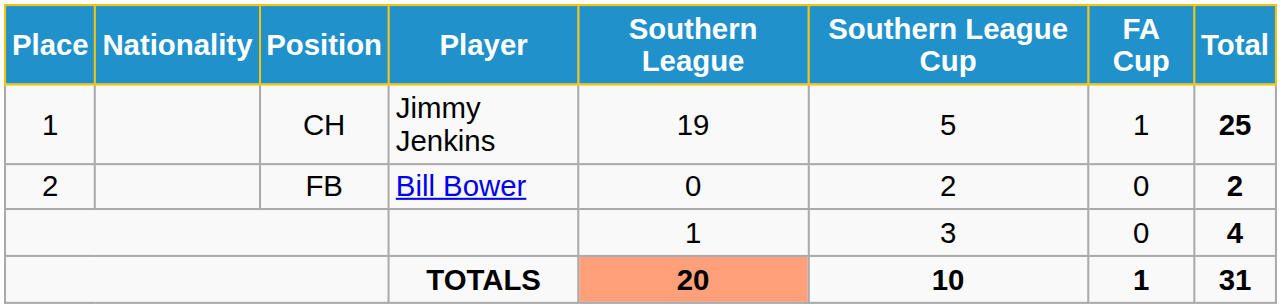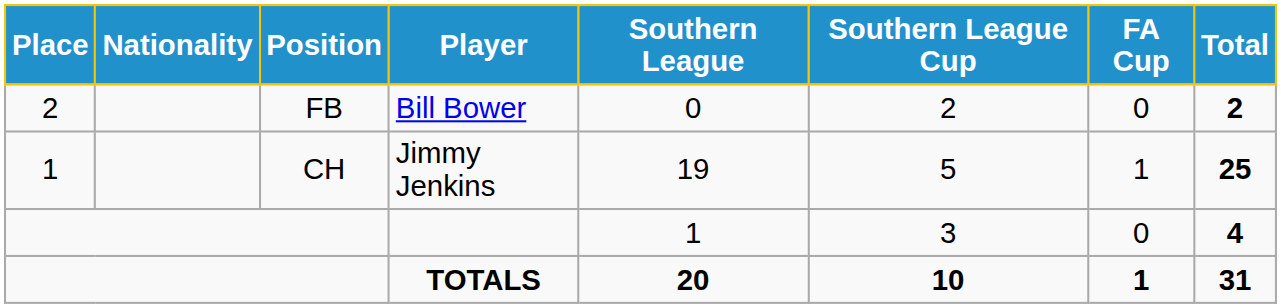 <table class="wikitable" style="text-align:center; font-size:90%; width:100%;">
 <tr>
 <th style="background:#2191CC; color:white; border:1px solid #F7C408; text-align:center;">Place</th>
 <th style="background:#2191CC; color:white; border:1px solid #F7C408; text-align:center;">Nationality</th>
 <th style="background:#2191CC; color:white; border:1px solid #F7C408; text-align:center;">Position</th>
 <th style="background:#2191CC; color:white; border:1px solid #F7C408; text-align:center;">Player</th>
 <th style="background:#2191CC; color:white; border:1px solid #F7C408; text-align:center;">Southern League</th>
 <th style="background:#2191CC; color:white; border:1px solid #F7C408; text-align:center;">Southern League Cup</th>
 <th style="background:#2191CC; color:white; border:1px solid #F7C408; text-align:center;">FA Cup</th>
 <th style="background:#2191CC; color:white; border:1px solid #F7C408; text-align:center;">Total</th>
 </tr>
 <tr>
+<td>2</td>
+<td></td>
+<td>FB</td>
+<td align="left"><a href='#'>Bill Bower</a></td>
+<td>0</td>
+<td>2</td>
+<td>0</td>
+<td><strong>2</strong></td>
+</tr>
+<tr>
 <td>1</td>
 <td></td>
 <td>CH</td>
 <td align="left">Jimmy Jenkins</td>
 <td>19</td>
 <td>5</td>
 <td>1</td>
 <td><strong>25</strong></td>
-</tr>
-<tr>
-<td>2</td>
-<td></td>
-<td>FB</td>
-<td align="left"><a href='#'>Bill Bower</a></td>
-<td>0</td>
-<td>2</td>
-<td>0</td>
-<td><strong>2</strong></td>
 </tr>
 <tr>
 <td colspan="3"></td>
 <td></td>
 <td>1</td>
 <td>3</td>
 <td>0</td>
 <td><strong>4</strong></td>
 </tr>
 <tr>
 <td colspan="3"></td>
 <td><strong>TOTALS</strong></td>
-<td style="background: lightsalmon;"><strong>20</strong></td>
+<td><strong>20</strong></td>
 <td><strong>10</strong></td>
 <td><strong>1</strong></td>
 <td><strong>31</strong></td>
 </tr>
 </table>
